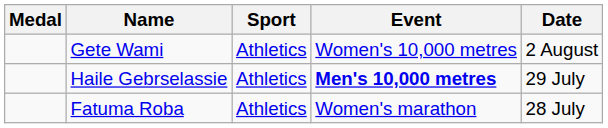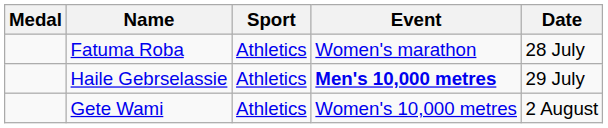 <table class="wikitable sortable"  style="font-size:95%">
 <tr>
 <th>Medal</th>
 <th>Name</th>
 <th>Sport</th>
 <th>Event</th>
 <th>Date</th>
 </tr>
 <tr align=left>
 <td></td>
-<td><a href='#'>Gete Wami</a></td>
+<td><a href='#'>Fatuma Roba</a></td>
 <td><a href='#'>Athletics</a></td>
-<td><a href='#'>Women's 10,000 metres</a></td>
-<td>2 August</td>
+<td><a href='#'>Women's marathon</a></td>
+<td>28 July</td>
 </tr>
 <tr align=left>
 <td></td>
 <td><a href='#'>Haile Gebrselassie</a></td>
 <td><a href='#'>Athletics</a></td>
 <td><strong><a href='#'>Men's 10,000 metres</a></strong></td>
 <td>29 July</td>
 </tr>
 <tr align=left>
 <td></td>
-<td><a href='#'>Fatuma Roba</a></td>
+<td><a href='#'>Gete Wami</a></td>
 <td><a href='#'>Athletics</a></td>
-<td><a href='#'>Women's marathon</a></td>
-<td>28 July</td>
+<td><a href='#'>Women's 10,000 metres</a></td>
+<td>2 August</td>
 </tr>
 </table>
